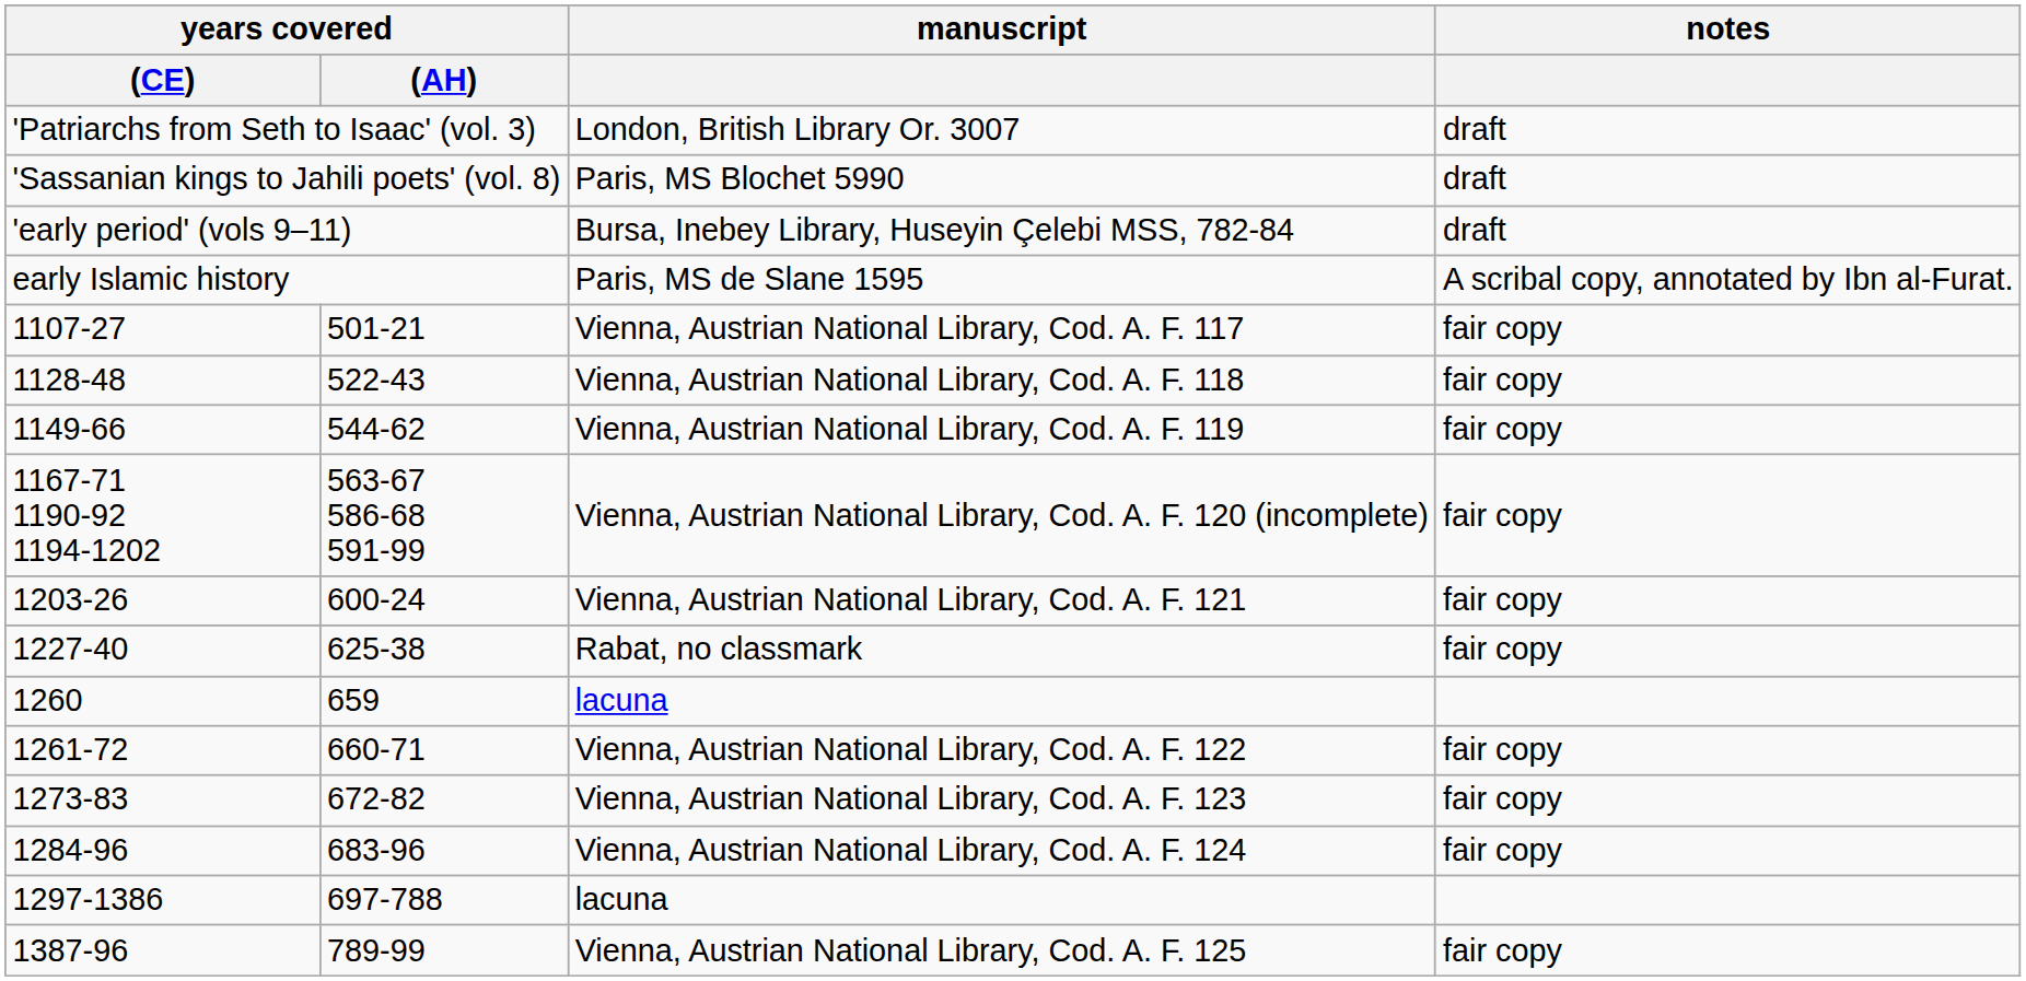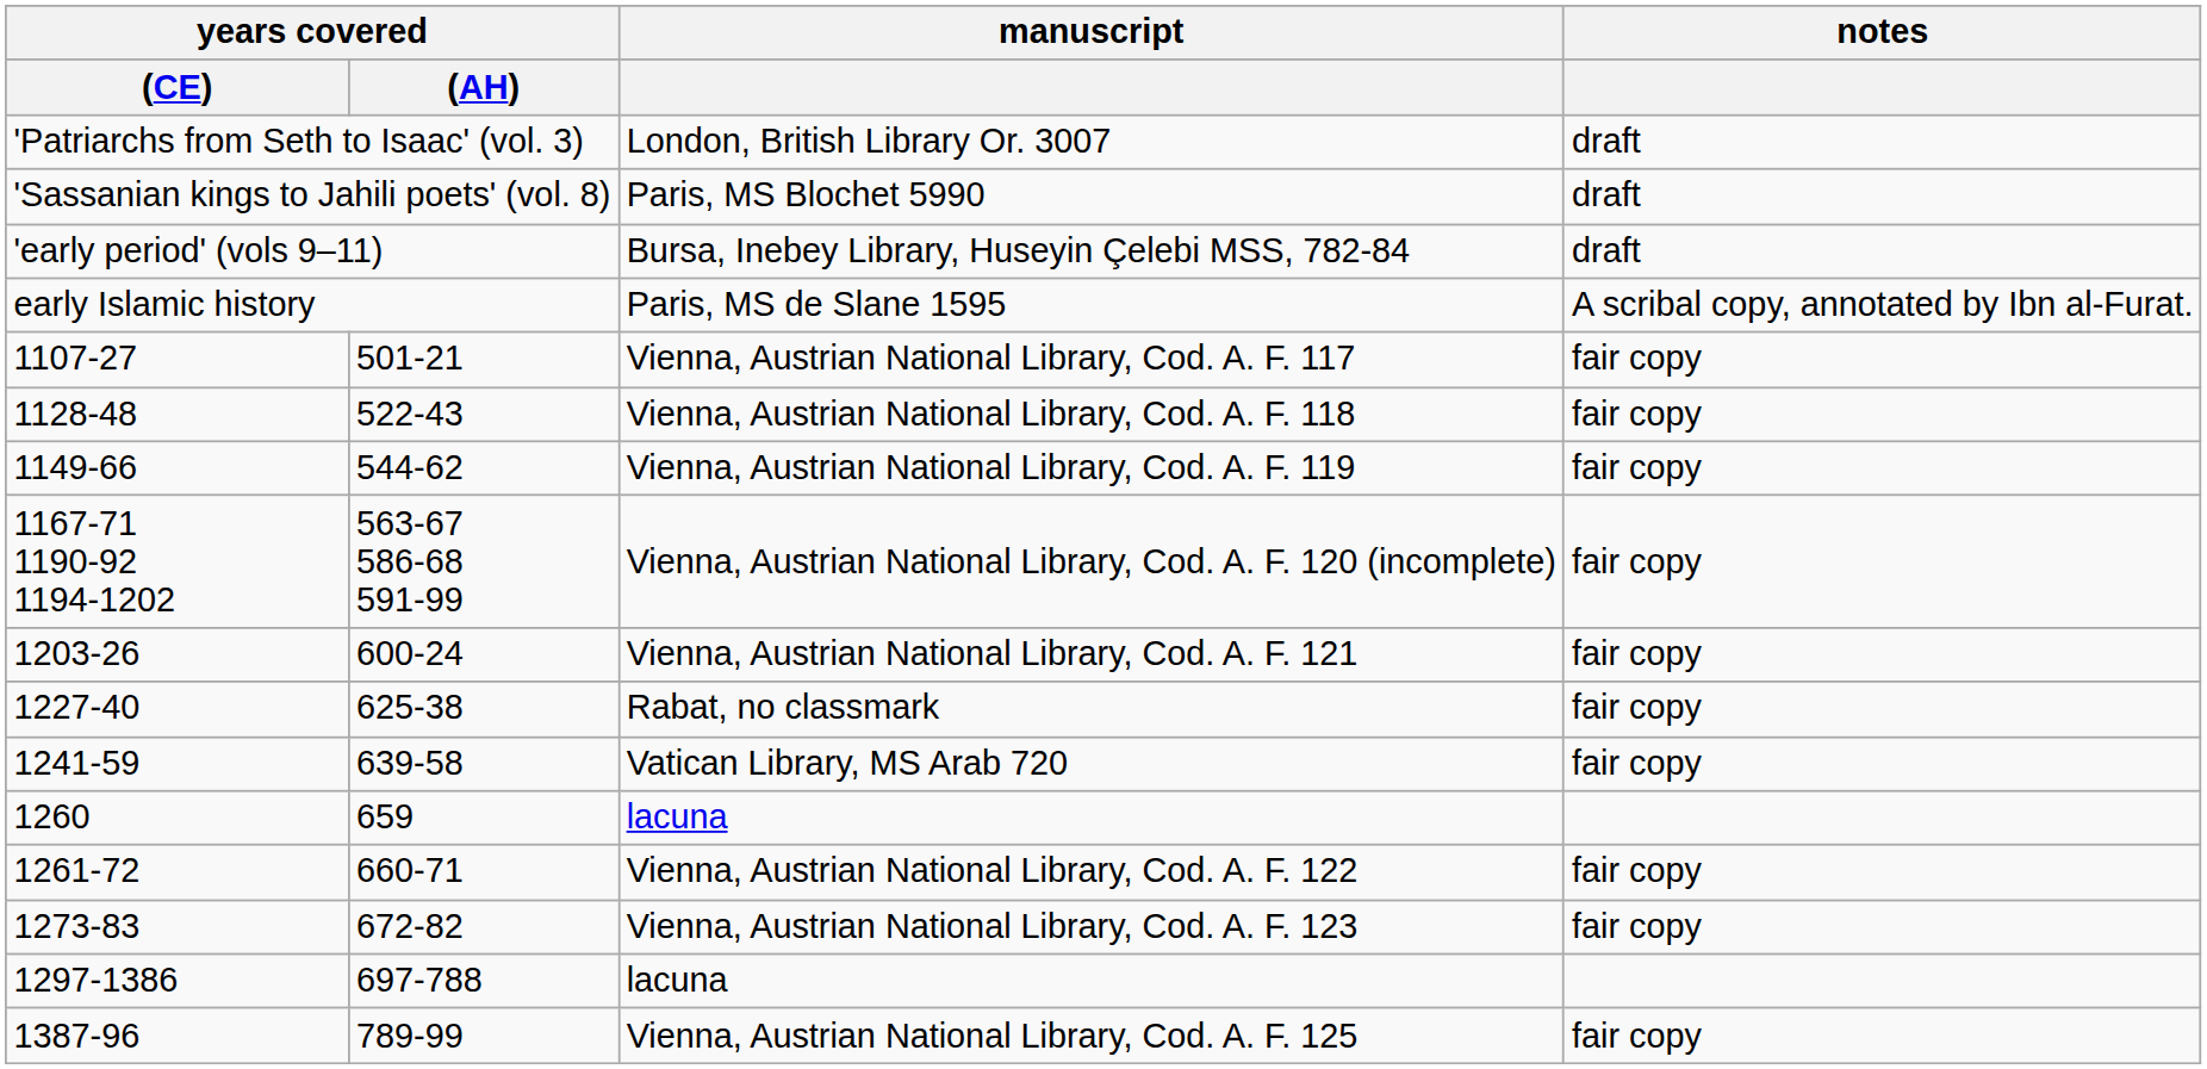 <table class="wikitable">
 <tr>
 <th colspan="2">years covered</th>
 <th>manuscript</th>
 <th>notes</th>
 </tr>
 <tr>
 <th>(<a href='#'>CE</a>)</th>
 <th>(<a href='#'>AH</a>)</th>
 <th></th>
 <th></th>
 </tr>
 <tr>
 <td colspan="2">'Patriarchs from Seth to Isaac' (vol. 3)</td>
 <td>London, British Library Or. 3007</td>
 <td>draft</td>
 </tr>
 <tr>
 <td colspan="2">'Sassanian kings to Jahili poets' (vol. 8)</td>
 <td>Paris, MS Blochet 5990</td>
 <td>draft</td>
 </tr>
 <tr>
 <td colspan="2">'early period' (vols 9–11)</td>
 <td>Bursa, Inebey Library, Huseyin Çelebi MSS, 782-84</td>
 <td>draft</td>
 </tr>
 <tr>
 <td colspan="2">early Islamic history</td>
 <td>Paris, MS de Slane 1595</td>
 <td>A scribal copy, annotated by Ibn al-Furat.</td>
 </tr>
 <tr>
 <td>1107-27</td>
 <td>501-21</td>
 <td>Vienna, Austrian National Library, Cod. A. F. 117</td>
 <td>fair copy</td>
 </tr>
 <tr>
 <td>1128-48</td>
 <td>522-43</td>
 <td>Vienna, Austrian National Library, Cod. A. F. 118</td>
 <td>fair copy</td>
 </tr>
 <tr>
 <td>1149-66</td>
 <td>544-62</td>
 <td>Vienna, Austrian National Library, Cod. A. F. 119</td>
 <td>fair copy</td>
 </tr>
 <tr>
 <td>1167-71<br>1190-92<br>1194-1202</td>
 <td>563-67<br>586-68<br>591-99</td>
 <td>Vienna, Austrian National Library, Cod. A. F. 120 (incomplete)</td>
 <td>fair copy</td>
 </tr>
 <tr>
 <td>1203-26</td>
 <td>600-24</td>
 <td>Vienna, Austrian National Library, Cod. A. F. 121</td>
 <td>fair copy</td>
 </tr>
 <tr>
 <td>1227-40</td>
 <td>625-38</td>
 <td>Rabat, no classmark</td>
 <td>fair copy</td>
 </tr>
 <tr>
+<td>1241-59</td>
+<td>639-58</td>
+<td>Vatican Library, MS Arab 720</td>
+<td>fair copy</td>
+</tr>
+<tr>
 <td>1260</td>
 <td>659</td>
 <td><a href='#'>lacuna</a></td>
 <td></td>
 </tr>
 <tr>
 <td>1261-72</td>
 <td>660-71</td>
 <td>Vienna, Austrian National Library, Cod. A. F. 122</td>
 <td>fair copy</td>
 </tr>
 <tr>
 <td>1273-83</td>
 <td>672-82</td>
 <td>Vienna, Austrian National Library, Cod. A. F. 123</td>
 <td>fair copy</td>
 </tr>
 <tr>
-<td>1284-96</td>
-<td>683-96</td>
-<td>Vienna, Austrian National Library, Cod. A. F. 124</td>
-<td>fair copy</td>
-</tr>
-<tr>
 <td>1297-1386</td>
 <td>697-788</td>
 <td>lacuna</td>
 <td></td>
 </tr>
 <tr>
 <td>1387-96</td>
 <td>789-99</td>
 <td>Vienna, Austrian National Library, Cod. A. F. 125</td>
 <td>fair copy</td>
 </tr>
 </table>
